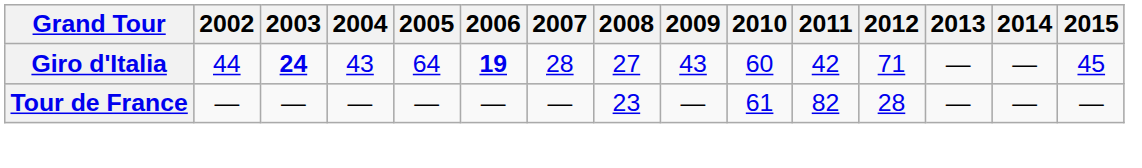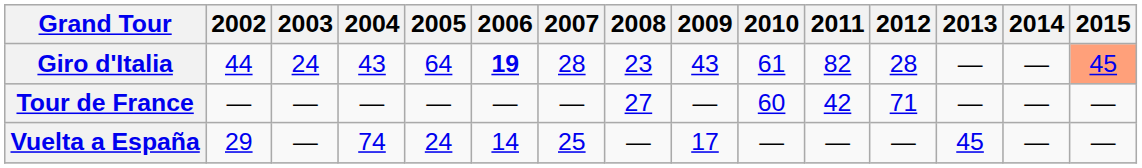 <table class="wikitable plainrowheaders">
 <tr>
 <th scope="col"><a href='#'>Grand Tour</a></th>
 <th scope="col">2002</th>
 <th scope="col">2003</th>
 <th scope="col">2004</th>
 <th scope="col">2005</th>
 <th scope="col">2006</th>
 <th scope="col">2007</th>
 <th scope="col">2008</th>
 <th scope="col">2009</th>
 <th scope="col">2010</th>
 <th scope="col">2011</th>
 <th scope="col">2012</th>
 <th scope="col">2013</th>
 <th scope="col">2014</th>
 <th scope="col">2015</th>
 </tr>
 <tr style="text-align:center;">
 <th scope="row"> <a href='#'>Giro d'Italia</a></th>
 <td><a href='#'>44</a></td>
-<td><strong><a href='#'>24</a></strong></td>
+<td><a href='#'>24</a></td>
 <td><a href='#'>43</a></td>
 <td><a href='#'>64</a></td>
 <td><strong><a href='#'>19</a></strong></td>
 <td><a href='#'>28</a></td>
-<td><a href='#'>27</a></td>
+<td><a href='#'>23</a></td>
 <td><a href='#'>43</a></td>
-<td><a href='#'>60</a></td>
-<td><a href='#'>42</a></td>
-<td><a href='#'>71</a></td>
+<td><a href='#'>61</a></td>
+<td><a href='#'>82</a></td>
+<td><a href='#'>28</a></td>
 <td>—</td>
 <td>—</td>
-<td><a href='#'>45</a></td>
+<td style="background: lightsalmon;"><a href='#'>45</a></td>
 </tr>
 <tr style="text-align:center;">
 <th scope="row"> <a href='#'>Tour de France</a></th>
 <td>—</td>
 <td>—</td>
 <td>—</td>
 <td>—</td>
 <td>—</td>
 <td>—</td>
-<td><a href='#'>23</a></td>
+<td><a href='#'>27</a></td>
 <td>—</td>
-<td><a href='#'>61</a></td>
-<td><a href='#'>82</a></td>
-<td><a href='#'>28</a></td>
+<td><a href='#'>60</a></td>
+<td><a href='#'>42</a></td>
+<td><a href='#'>71</a></td>
 <td>—</td>
 <td>—</td>
 <td>—</td>
 </tr>
+<tr style="text-align:center;">
+<th scope="row"> <a href='#'>Vuelta a España</a></th>
+<td><a href='#'>29</a></td>
+<td>—</td>
+<td><a href='#'>74</a></td>
+<td><a href='#'>24</a></td>
+<td><a href='#'>14</a></td>
+<td><a href='#'>25</a></td>
+<td>—</td>
+<td><a href='#'>17</a></td>
+<td>—</td>
+<td>—</td>
+<td>—</td>
+<td><a href='#'>45</a></td>
+<td>—</td>
+<td>—</td>
+</tr>
 </table>
